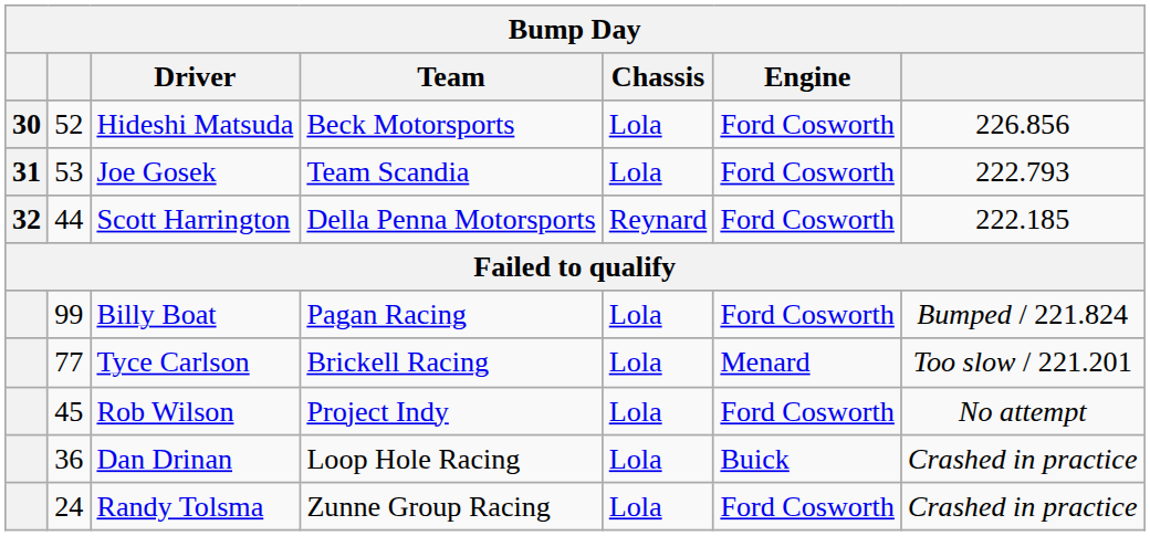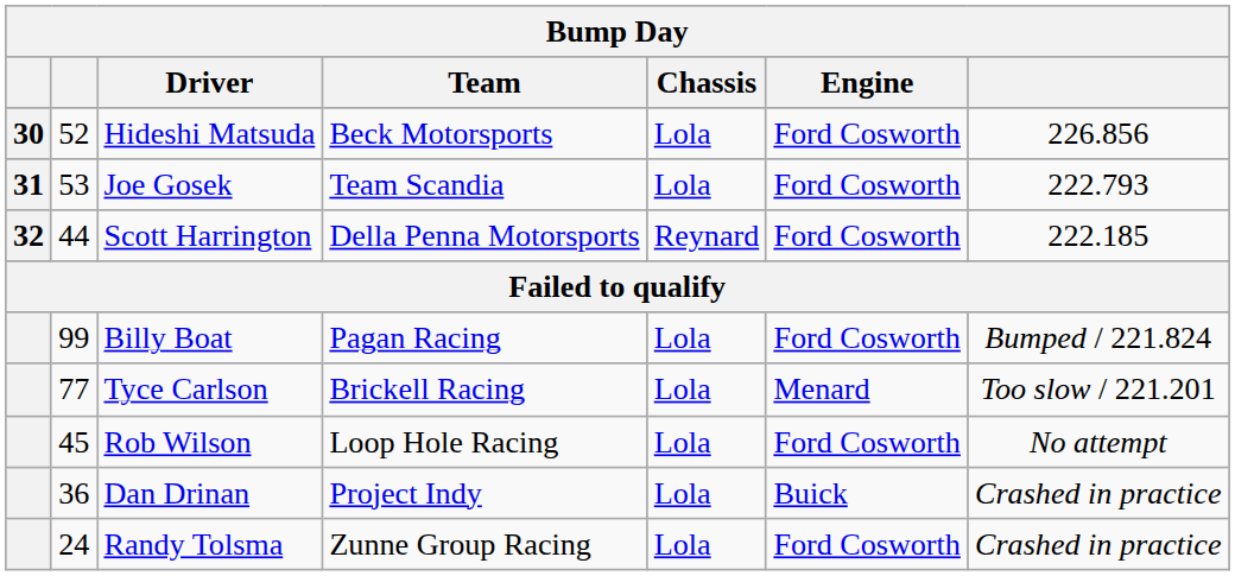 <table class="wikitable" style="font-size:95%;">
 <tr>
 <th colspan=7>Bump Day</th>
 </tr>
 <tr>
 <th></th>
 <th></th>
 <th>Driver</th>
 <th>Team</th>
 <th>Chassis</th>
 <th>Engine</th>
 <th></th>
 </tr>
 <tr>
 <th scope="row">30</th>
 <td style="text-align:center;">52</td>
 <td> <a href='#'>Hideshi Matsuda</a></td>
 <td><a href='#'>Beck Motorsports</a></td>
 <td><a href='#'>Lola</a></td>
 <td><a href='#'>Ford Cosworth</a></td>
 <td style="text-align:center;">226.856</td>
 </tr>
 <tr>
 <th scope="row">31</th>
 <td style="text-align:center;">53</td>
 <td> <a href='#'>Joe Gosek</a> <strong></strong></td>
 <td><a href='#'>Team Scandia</a></td>
 <td><a href='#'>Lola</a></td>
 <td><a href='#'>Ford Cosworth</a></td>
 <td style="text-align:center;">222.793</td>
 </tr>
 <tr>
 <th scope="row">32</th>
 <td style="text-align:center;">44</td>
 <td> <a href='#'>Scott Harrington</a> <strong></strong></td>
 <td><a href='#'>Della Penna Motorsports</a></td>
 <td><a href='#'>Reynard</a></td>
 <td><a href='#'>Ford Cosworth</a></td>
 <td style="text-align:center;">222.185</td>
 </tr>
 <tr>
 <th colspan=7>Failed to qualify</th>
 </tr>
 <tr>
 <th scope="row"></th>
 <td style="text-align:center;">99</td>
 <td> <a href='#'>Billy Boat</a> <strong></strong></td>
 <td><a href='#'>Pagan Racing</a></td>
 <td><a href='#'>Lola</a></td>
 <td><a href='#'>Ford Cosworth</a></td>
 <td style="text-align:center;"><em>Bumped</em> / 221.824</td>
 </tr>
 <tr>
 <th scope="row"></th>
 <td style="text-align:center;">77</td>
 <td> <a href='#'>Tyce Carlson</a> <strong></strong></td>
 <td><a href='#'>Brickell Racing</a></td>
 <td><a href='#'>Lola</a></td>
 <td><a href='#'>Menard</a></td>
 <td style="text-align:center;"><em>Too slow</em> / 221.201</td>
 </tr>
 <tr>
 <th scope="row"></th>
 <td style="text-align:center;">45</td>
 <td> <a href='#'>Rob Wilson</a> <strong></strong></td>
-<td><a href='#'>Project Indy</a></td>
+<td>Loop Hole Racing</td>
 <td><a href='#'>Lola</a></td>
 <td><a href='#'>Ford Cosworth</a></td>
 <td style="text-align:center;"><em>No attempt</em></td>
 </tr>
 <tr>
 <th scope="row"></th>
 <td style="text-align:center;">36</td>
 <td> <a href='#'>Dan Drinan</a> <strong></strong></td>
-<td>Loop Hole Racing</td>
+<td><a href='#'>Project Indy</a></td>
 <td><a href='#'>Lola</a></td>
 <td><a href='#'>Buick</a></td>
 <td style="text-align:center;"><em>Crashed in practice</em></td>
 </tr>
 <tr>
 <th scope="row"></th>
 <td style="text-align:center;">24</td>
 <td> <a href='#'>Randy Tolsma</a> <strong></strong></td>
 <td>Zunne Group Racing</td>
 <td><a href='#'>Lola</a></td>
 <td><a href='#'>Ford Cosworth</a></td>
 <td style="text-align:center;"><em>Crashed in practice</em></td>
 </tr>
 </table>
